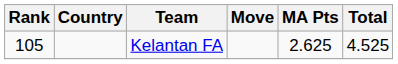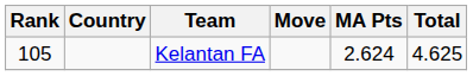 <table class="wikitable" style="text-align: center;">
 <tr>
 <th>Rank</th>
 <th>Country</th>
 <th>Team</th>
 <th>Move</th>
 <th>MA Pts</th>
 <th>Total</th>
 </tr>
 <tr>
 <td>105</td>
 <td></td>
 <td><a href='#'>Kelantan FA</a></td>
 <td></td>
-<td>2.625</td>
-<td>4.525</td>
+<td>2.624</td>
+<td>4.625</td>
 </tr>
 <tr>
 </tr>
 </table>
